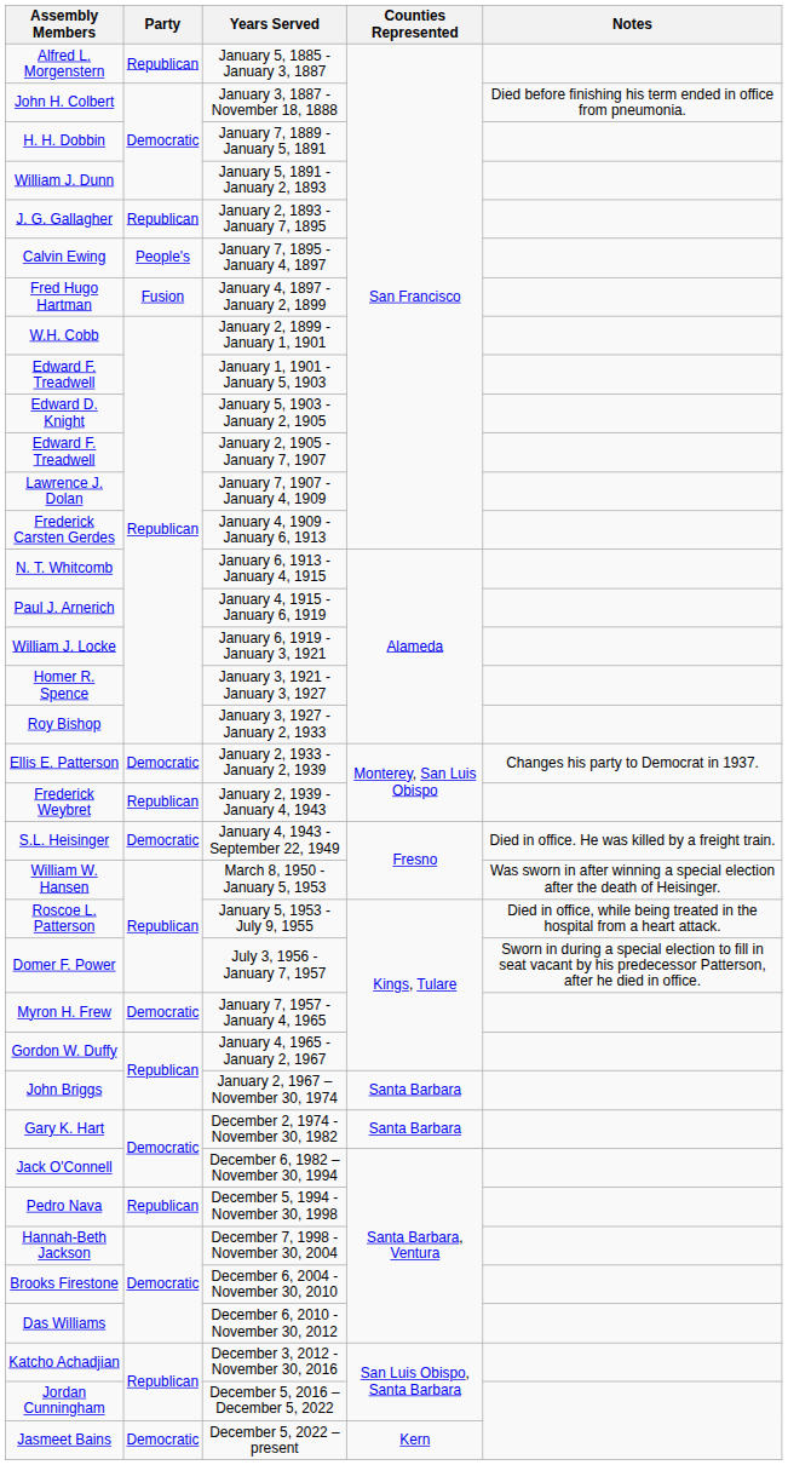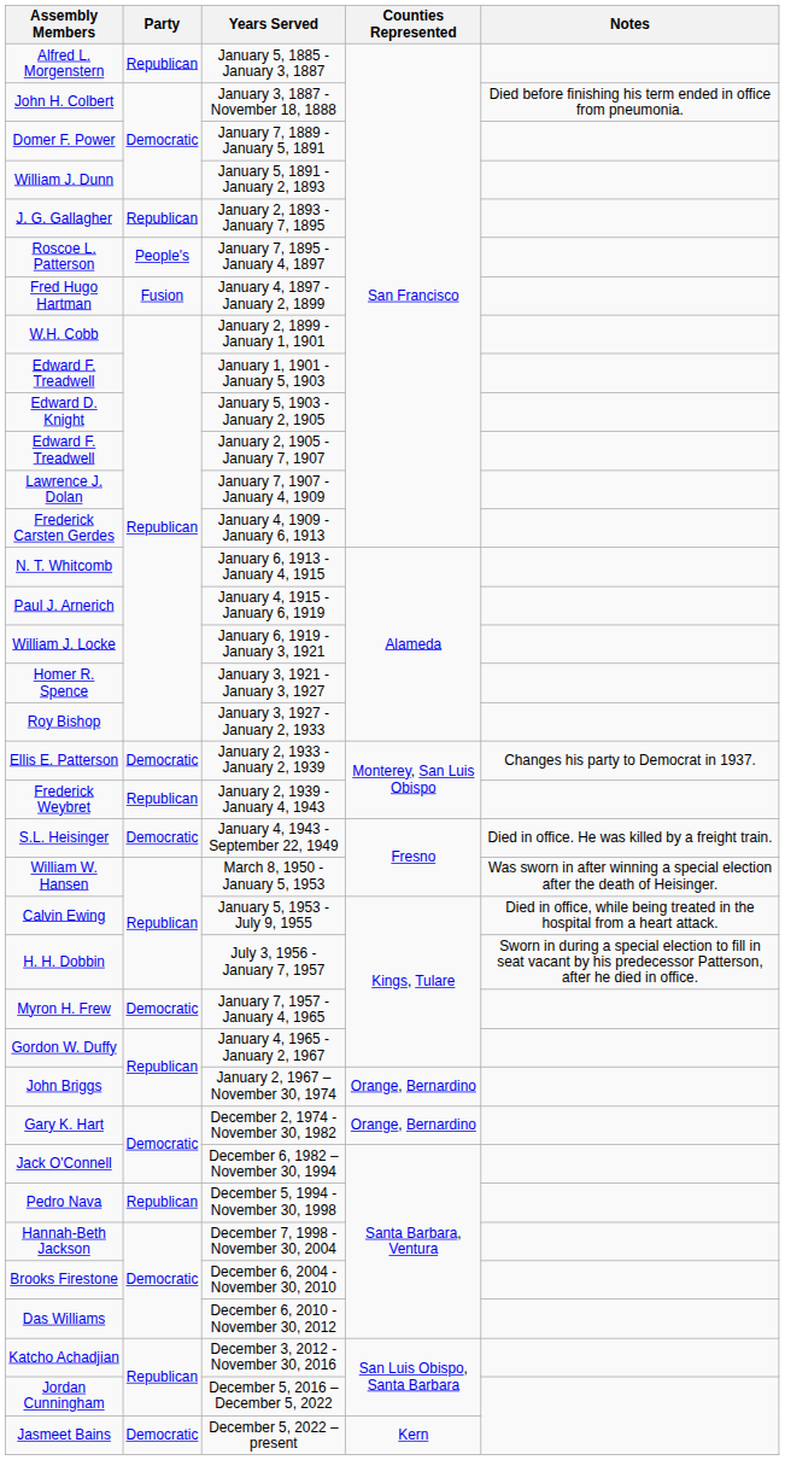 <table class=wikitable style="text-align:center">
 <tr>
 <th>Assembly Members</th>
 <th>Party</th>
 <th>Years Served</th>
 <th>Counties Represented</th>
 <th>Notes</th>
 </tr>
 <tr>
 <td><a href='#'>Alfred L. Morgenstern</a></td>
 <td><a href='#'>Republican</a></td>
 <td>January 5, 1885 - January 3, 1887</td>
 <td rowspan=13><a href='#'>San Francisco</a></td>
 <td></td>
 </tr>
 <tr>
 <td><a href='#'>John H. Colbert</a></td>
 <td rowspan=3 ><a href='#'>Democratic</a></td>
 <td>January 3, 1887 - November 18, 1888</td>
 <td>Died before finishing his term ended in office from pneumonia.</td>
 </tr>
 <tr>
-<td><a href='#'>H. H. Dobbin</a></td>
+<td><a href='#'>Domer F. Power</a></td>
 <td>January 7, 1889 - January 5, 1891</td>
 <td></td>
 </tr>
 <tr>
 <td><a href='#'>William J. Dunn</a></td>
 <td>January 5, 1891 - January 2, 1893</td>
 <td></td>
 </tr>
 <tr>
 <td><a href='#'>J. G. Gallagher</a></td>
 <td><a href='#'>Republican</a></td>
 <td>January 2, 1893 - January 7, 1895</td>
 <td></td>
 </tr>
 <tr>
-<td><a href='#'>Calvin Ewing</a></td>
+<td><a href='#'>Roscoe L. Patterson</a></td>
 <td><a href='#'>People's</a></td>
 <td>January 7, 1895 - January 4, 1897</td>
 <td></td>
 </tr>
 <tr>
 <td><a href='#'>Fred Hugo Hartman</a></td>
 <td><a href='#'>Fusion</a></td>
 <td>January 4, 1897 - January 2, 1899</td>
 <td></td>
 </tr>
 <tr>
 <td><a href='#'>W.H. Cobb</a></td>
 <td rowspan=12 ><a href='#'>Republican</a></td>
 <td>January 2, 1899 - January 1, 1901</td>
 <td></td>
 </tr>
 <tr>
 <td><a href='#'>Edward F. Treadwell</a></td>
 <td>January 1, 1901 - January 5, 1903</td>
 <td></td>
 </tr>
 <tr>
 <td><a href='#'>Edward D. Knight</a></td>
 <td>January 5, 1903 - January 2, 1905</td>
 <td></td>
 </tr>
 <tr>
 <td><a href='#'>Edward F. Treadwell</a></td>
 <td>January 2, 1905 - January 7, 1907</td>
 <td></td>
 </tr>
 <tr>
 <td><a href='#'>Lawrence J. Dolan</a></td>
 <td>January 7, 1907 - January 4, 1909</td>
 <td></td>
 </tr>
 <tr>
 <td><a href='#'>Frederick Carsten Gerdes</a></td>
 <td>January 4, 1909 - January 6, 1913</td>
 <td></td>
 </tr>
 <tr>
 <td><a href='#'>N. T. Whitcomb</a></td>
 <td>January 6, 1913 - January 4, 1915</td>
 <td rowspan=5><a href='#'>Alameda</a></td>
 <td></td>
 </tr>
 <tr>
 <td><a href='#'>Paul J. Arnerich</a></td>
 <td>January 4, 1915 - January 6, 1919</td>
 <td></td>
 </tr>
 <tr>
 <td><a href='#'>William J. Locke</a></td>
 <td>January 6, 1919 - January 3, 1921</td>
 <td></td>
 </tr>
 <tr>
 <td><a href='#'>Homer R. Spence</a></td>
 <td>January 3, 1921 - January 3, 1927</td>
 <td></td>
 </tr>
 <tr>
 <td><a href='#'>Roy Bishop</a></td>
 <td>January 3, 1927 - January 2, 1933</td>
 <td></td>
 </tr>
 <tr>
 <td rowspan=2><a href='#'>Ellis E. Patterson</a></td>
 <td rowspan=2>January 2, 1933 - January 2, 1939</td>
 <td rowspan=3><a href='#'>Monterey</a>, <a href='#'>San Luis Obispo</a></td>
 <td rowspan=2>Changes his party to Democrat in 1937.</td>
 </tr>
 <tr>
 <td><a href='#'>Democratic</a></td>
 </tr>
 <tr>
 <td><a href='#'>Frederick Weybret</a></td>
 <td><a href='#'>Republican</a></td>
 <td>January 2, 1939 - January 4, 1943</td>
 <td></td>
 </tr>
 <tr>
 <td><a href='#'>S.L. Heisinger</a></td>
 <td><a href='#'>Democratic</a></td>
 <td>January 4, 1943 - September 22, 1949</td>
 <td rowspan=2><a href='#'>Fresno</a></td>
 <td>Died in office. He was killed by a freight train.</td>
 </tr>
 <tr>
 <td><a href='#'>William W. Hansen</a></td>
 <td rowspan=3 ><a href='#'>Republican</a></td>
 <td>March 8, 1950 - January 5, 1953</td>
 <td>Was sworn in after winning a special election after the death of Heisinger.</td>
 </tr>
 <tr>
-<td><a href='#'>Roscoe L. Patterson</a></td>
+<td><a href='#'>Calvin Ewing</a></td>
 <td>January 5, 1953 - July 9, 1955</td>
 <td rowspan=4><a href='#'>Kings</a>, <a href='#'>Tulare</a></td>
 <td>Died in office, while being treated in the hospital from a heart attack.</td>
 </tr>
 <tr>
-<td><a href='#'>Domer F. Power</a></td>
+<td><a href='#'>H. H. Dobbin</a></td>
 <td>July 3, 1956 - January 7, 1957</td>
 <td>Sworn in during a special election to fill in seat vacant by his predecessor Patterson, after he died in office.</td>
 </tr>
 <tr>
 <td><a href='#'>Myron H. Frew</a></td>
 <td><a href='#'>Democratic</a></td>
 <td>January 7, 1957 - January 4, 1965</td>
 <td></td>
 </tr>
 <tr>
 <td><a href='#'>Gordon W. Duffy</a></td>
 <td rowspan=2 ><a href='#'>Republican</a></td>
 <td>January 4, 1965 - January 2, 1967</td>
 <td></td>
 </tr>
 <tr>
 <td><a href='#'>John Briggs</a></td>
 <td>January 2, 1967 – November 30, 1974</td>
-<td><a href='#'>Santa Barbara</a></td>
+<td><a href='#'>Orange</a>, <a href='#'>Bernardino</a></td>
 <td></td>
 </tr>
 <tr>
 <td><a href='#'>Gary K. Hart</a></td>
 <td rowspan=2 ><a href='#'>Democratic</a></td>
 <td>December 2, 1974 - November 30, 1982</td>
-<td><a href='#'>Santa Barbara</a></td>
+<td><a href='#'>Orange</a>, <a href='#'>Bernardino</a></td>
 <td></td>
 </tr>
 <tr>
 <td><a href='#'>Jack O'Connell</a></td>
 <td>December 6, 1982 – November 30, 1994</td>
 <td rowspan=5><a href='#'>Santa Barbara</a>, <a href='#'>Ventura</a></td>
 <td></td>
 </tr>
 <tr>
 <td><a href='#'>Pedro Nava</a></td>
 <td><a href='#'>Republican</a></td>
 <td>December 5, 1994 - November 30, 1998</td>
 <td></td>
 </tr>
 <tr>
 <td><a href='#'>Hannah-Beth Jackson</a></td>
 <td rowspan=3 ><a href='#'>Democratic</a></td>
 <td>December 7, 1998 - November 30, 2004</td>
 <td></td>
 </tr>
 <tr>
 <td><a href='#'>Brooks Firestone</a></td>
 <td>December 6, 2004 - November 30, 2010</td>
 <td></td>
 </tr>
 <tr>
 <td><a href='#'>Das Williams</a></td>
 <td>December 6, 2010 - November 30, 2012</td>
 <td></td>
 </tr>
 <tr>
 <td><a href='#'>Katcho Achadjian</a></td>
 <td rowspan=2 ><a href='#'>Republican</a></td>
 <td>December 3, 2012 - November 30, 2016</td>
 <td rowspan=2><a href='#'>San Luis Obispo</a>, <a href='#'>Santa Barbara</a></td>
 <td></td>
 </tr>
 <tr>
 <td><a href='#'>Jordan Cunningham</a></td>
 <td>December 5, 2016 – December 5, 2022</td>
 </tr>
 <tr>
 <td><a href='#'>Jasmeet Bains</a></td>
 <td rowspan=3 ><a href='#'>Democratic</a></td>
 <td>December 5, 2022 – present</td>
 <td rowspan=2><a href='#'>Kern</a></td>
 </tr>
 </table>
